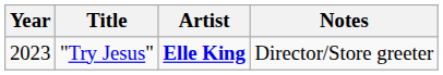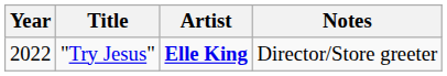 <table class="wikitable sortable">
 <tr>
 <th>Year</th>
 <th>Title</th>
 <th>Artist</th>
 <th>Notes</th>
 </tr>
 <tr>
-<td>2023</td>
+<td>2022</td>
 <td>"<a href='#'>Try Jesus</a>"</td>
 <td><strong><a href='#'>Elle King</a></strong></td>
 <td>Director/Store greeter</td>
 </tr>
 </table>
